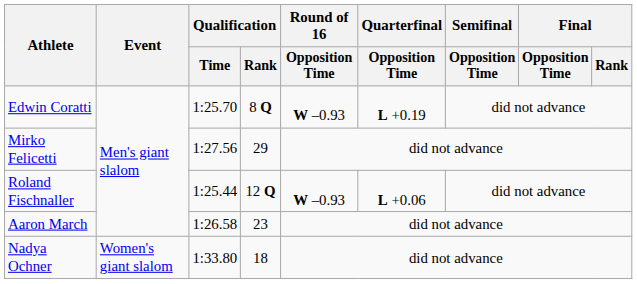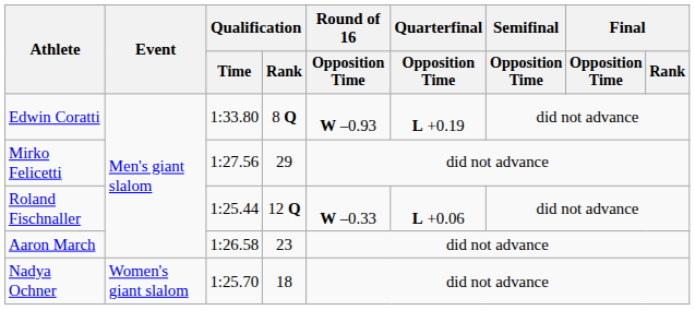 <table class="wikitable" style="font-size:90%">
 <tr>
 <th rowspan="2">Athlete</th>
 <th rowspan="2">Event</th>
 <th colspan="2">Qualification</th>
 <th>Round of 16</th>
 <th>Quarterfinal</th>
 <th>Semifinal</th>
 <th colspan=2>Final</th>
 </tr>
 <tr style="font-size:95%">
 <th>Time</th>
 <th>Rank</th>
 <th>Opposition<br>Time</th>
 <th>Opposition<br>Time</th>
 <th>Opposition<br>Time</th>
 <th>Opposition<br>Time</th>
 <th>Rank</th>
 </tr>
 <tr align=center>
 <td align=left><a href='#'>Edwin Coratti</a></td>
 <td align=left rowspan=4><a href='#'>Men's giant slalom</a></td>
-<td>1:25.70</td>
+<td>1:33.80</td>
 <td>8 <strong>Q</strong></td>
 <td><br><strong>W</strong> –0.93</td>
 <td><br><strong>L</strong> +0.19</td>
 <td colspan=3>did not advance</td>
 </tr>
 <tr align=center>
 <td align=left><a href='#'>Mirko Felicetti</a></td>
 <td>1:27.56</td>
 <td>29</td>
 <td colspan=5>did not advance</td>
 </tr>
 <tr align=center>
 <td align=left><a href='#'>Roland Fischnaller</a></td>
 <td>1:25.44</td>
 <td>12 <strong>Q</strong></td>
-<td><br><strong>W</strong> –0.93</td>
+<td><br><strong>W</strong> –0.33</td>
 <td><br><strong>L</strong> +0.06</td>
 <td colspan=3>did not advance</td>
 </tr>
 <tr align=center>
 <td align=left><a href='#'>Aaron March</a></td>
 <td>1:26.58</td>
 <td>23</td>
 <td colspan=5>did not advance</td>
 </tr>
 <tr align=center>
 <td align=left><a href='#'>Nadya Ochner</a></td>
 <td align=left><a href='#'>Women's giant slalom</a></td>
-<td>1:33.80</td>
+<td>1:25.70</td>
 <td>18</td>
 <td colspan=5>did not advance</td>
 </tr>
 </table>
